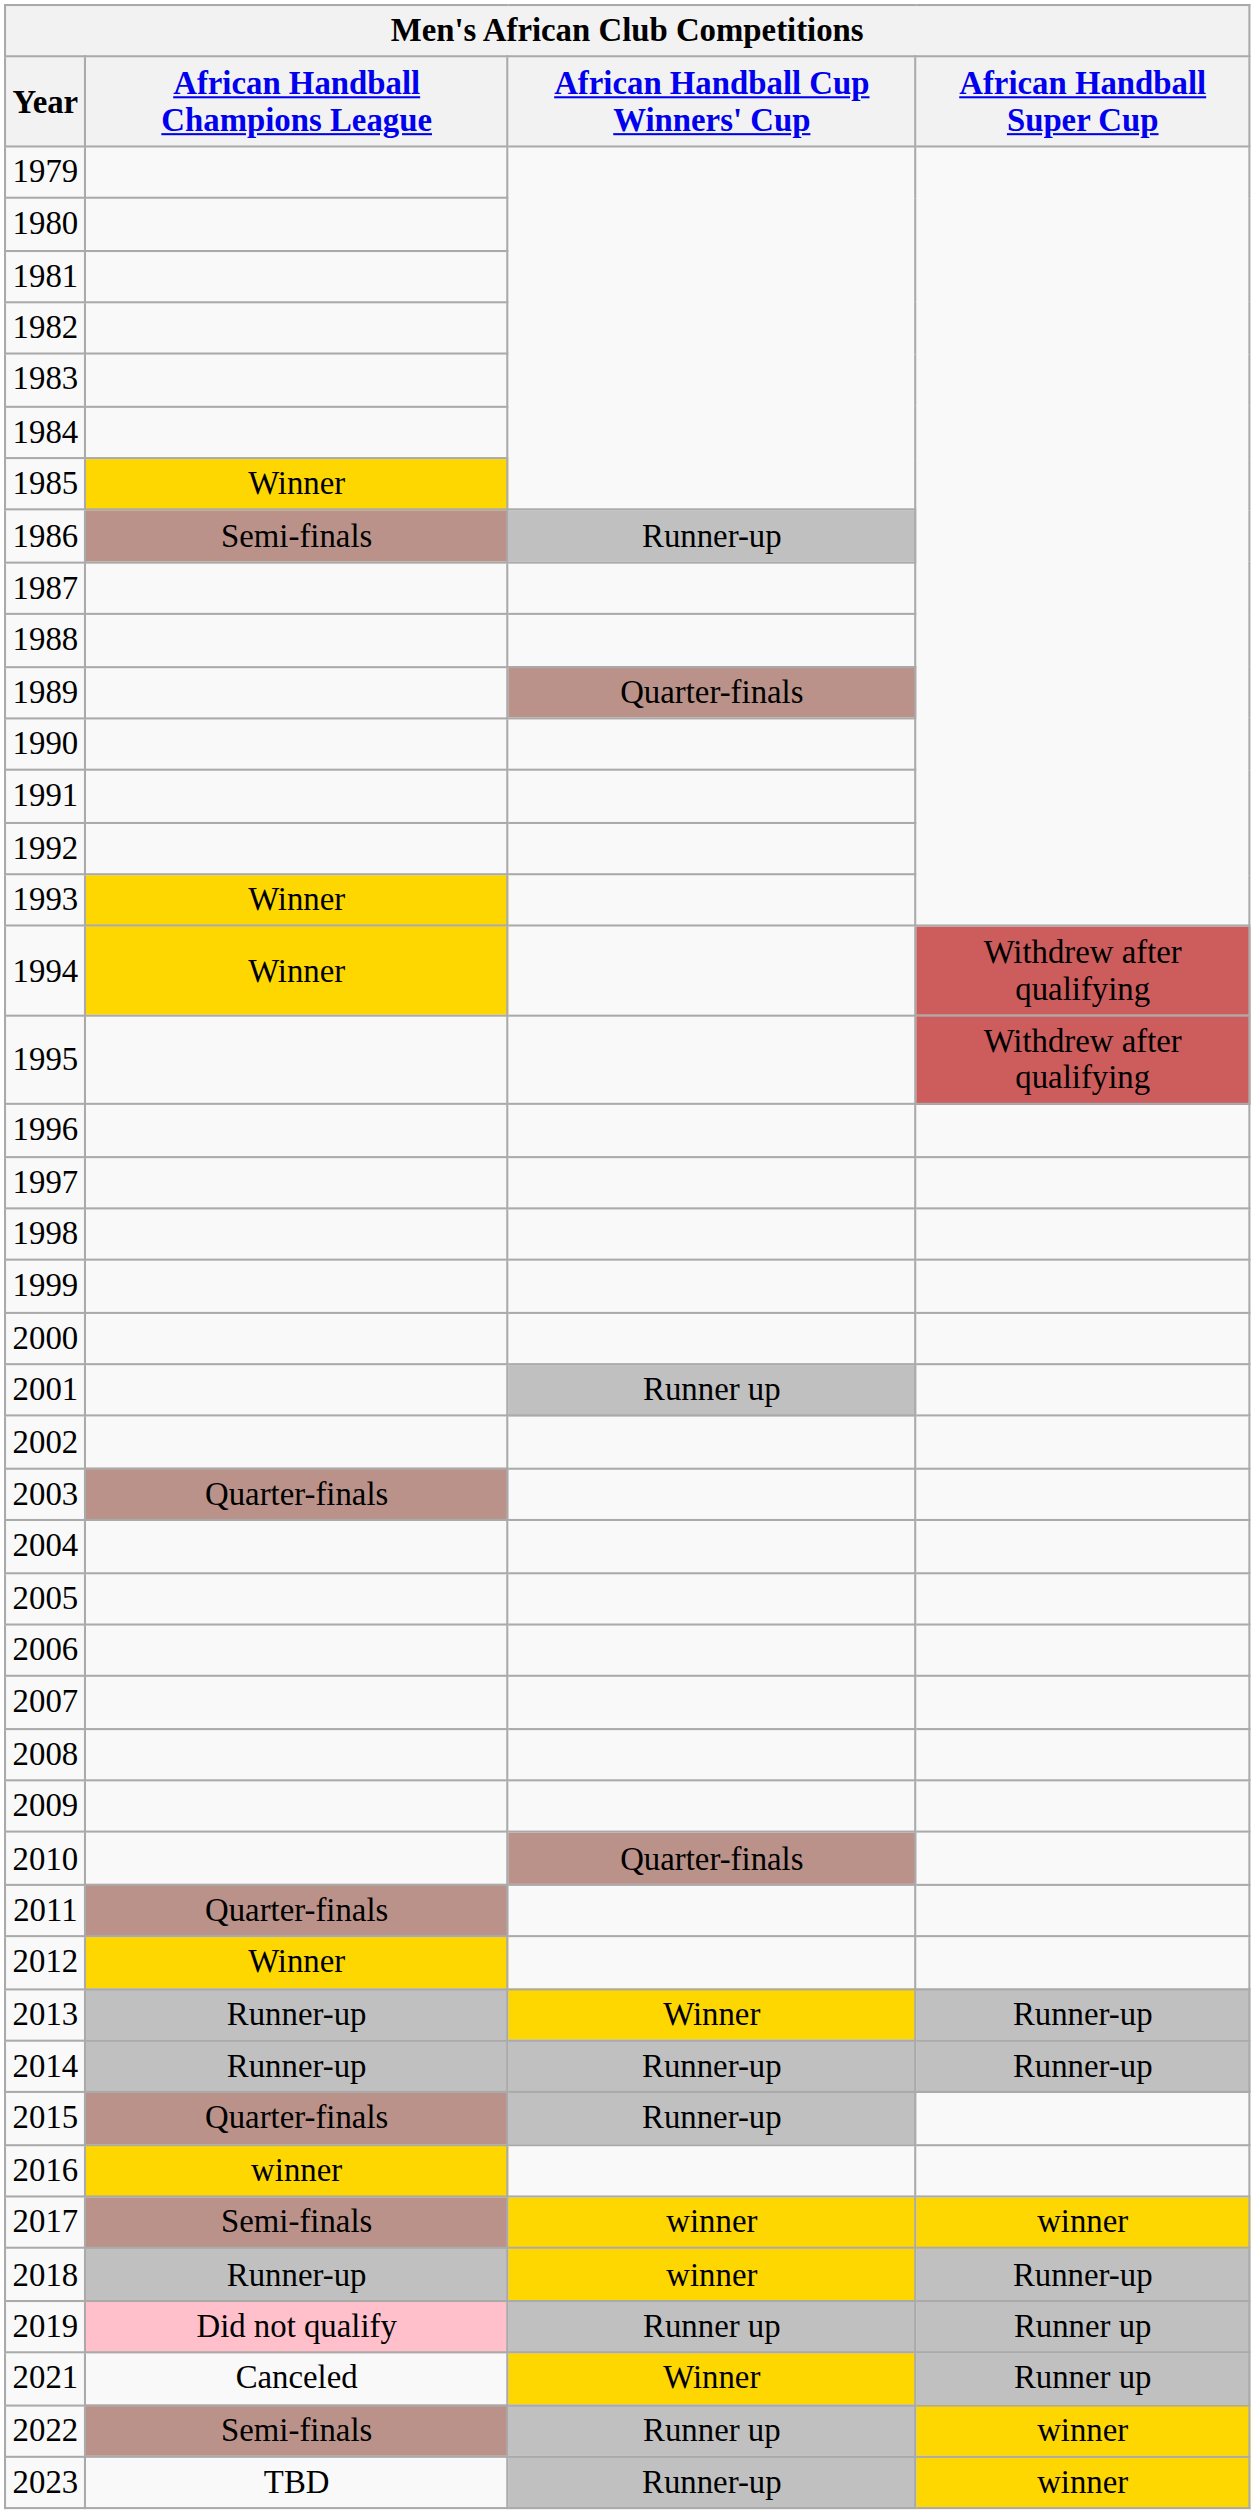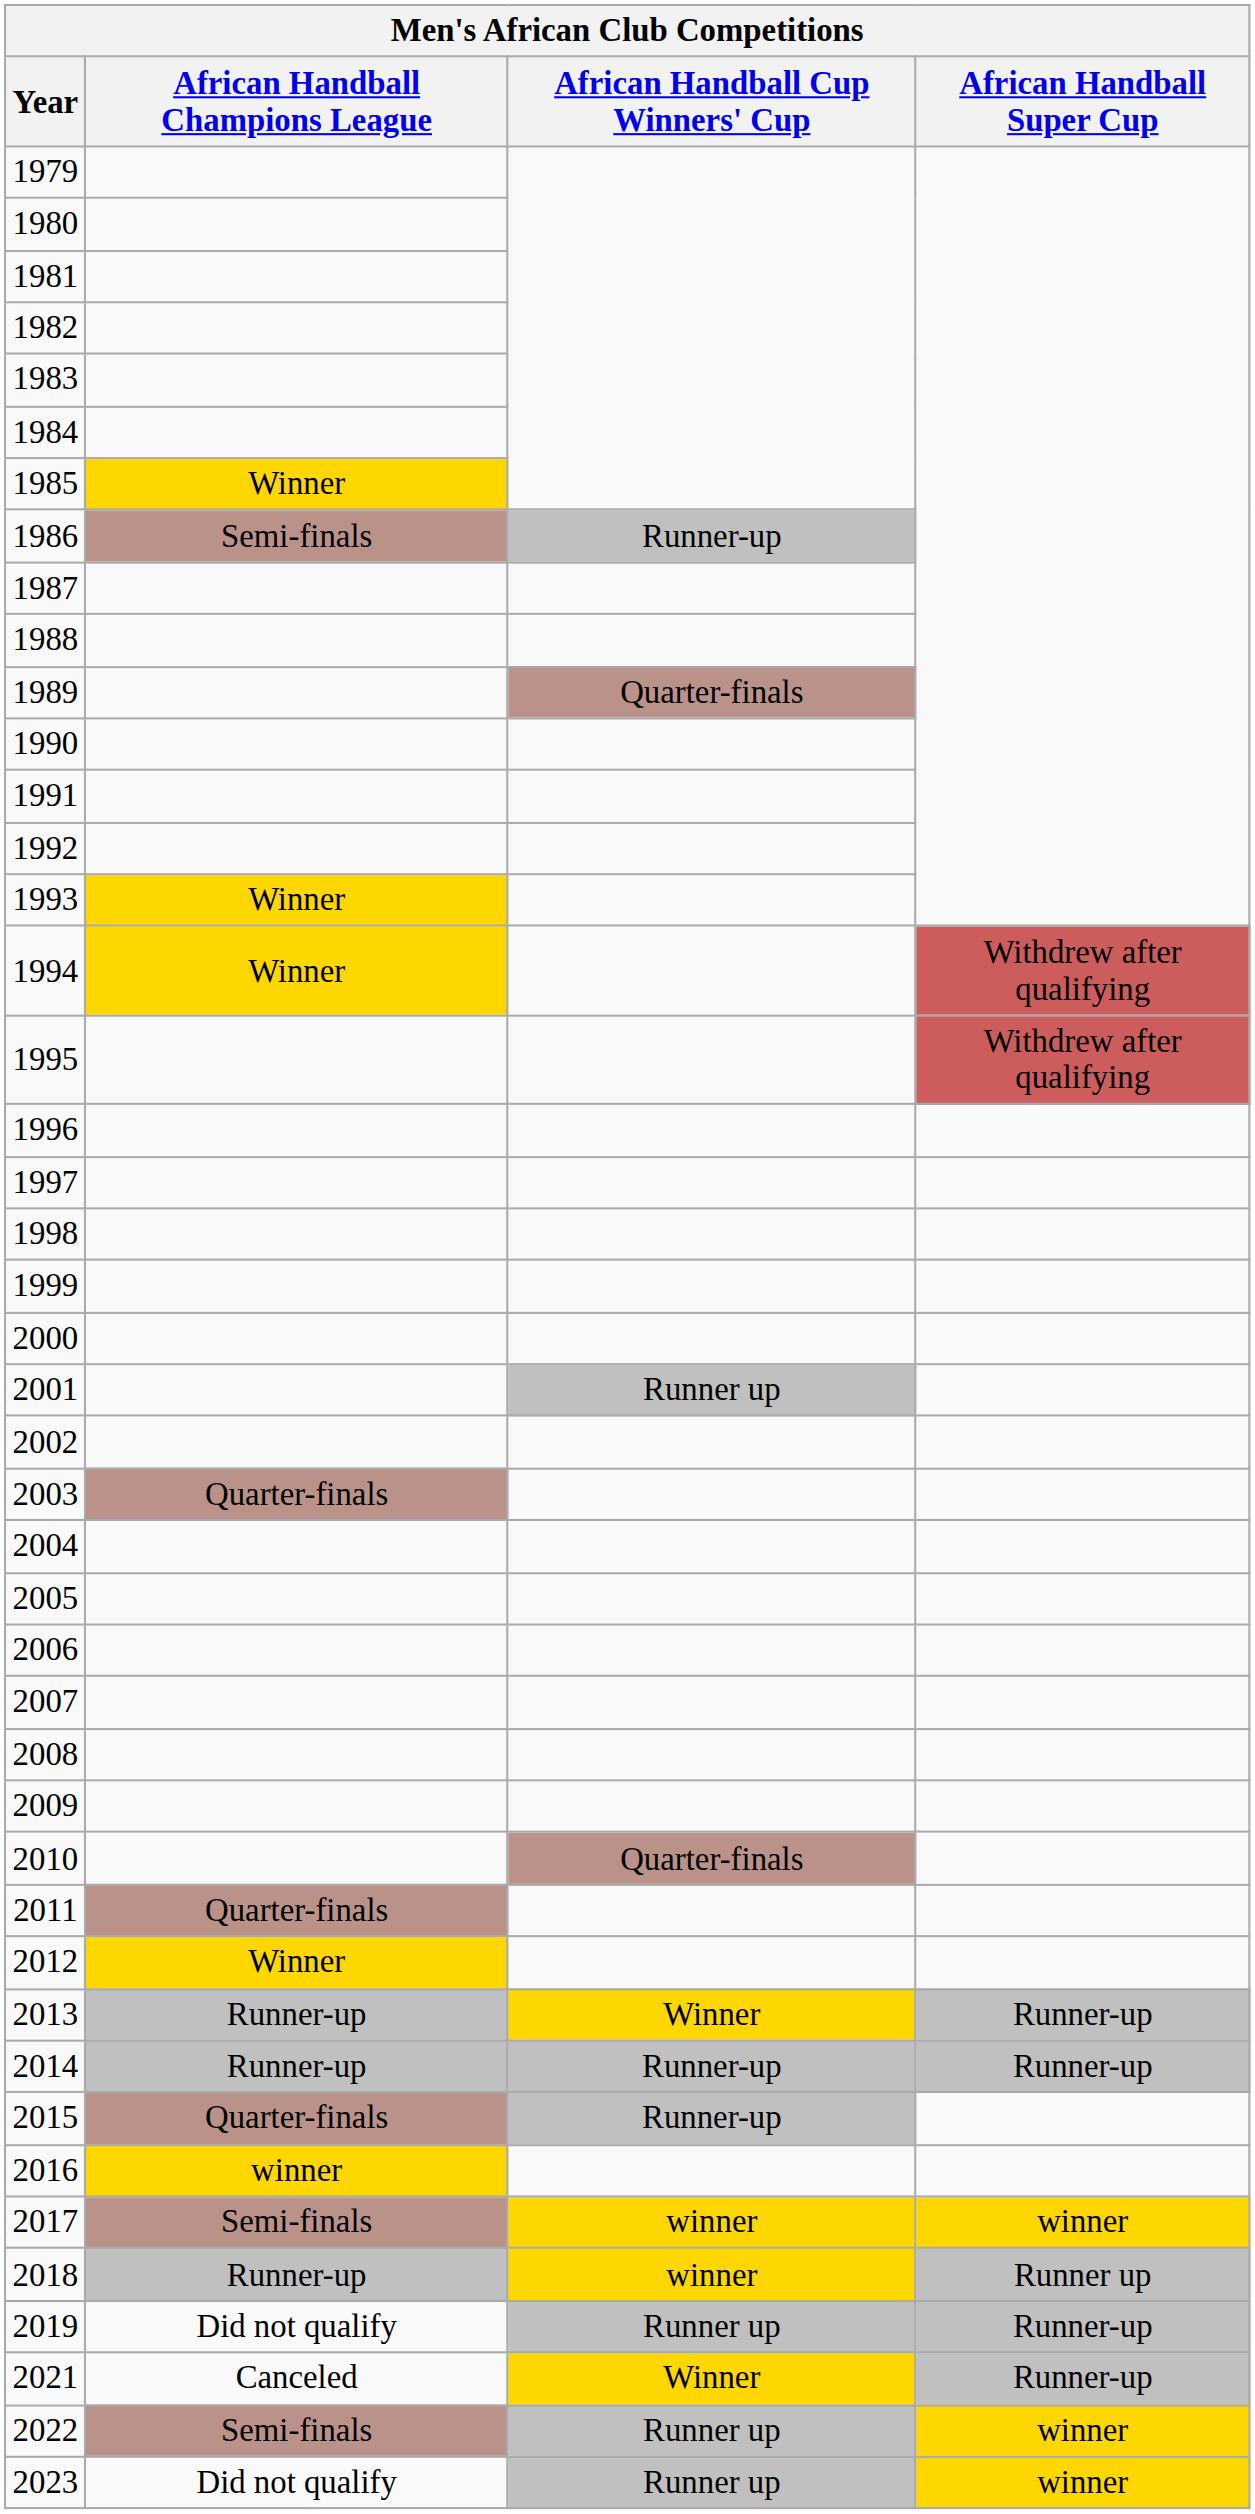 <table class="wikitable" style="text-align: center;">
 <tr>
 <th colspan=5>Men's African Club Competitions</th>
 </tr>
 <tr>
 <th>Year</th>
 <th><a href='#'>African Handball Champions League</a></th>
 <th><a href='#'>African Handball Cup Winners' Cup</a></th>
 <th><a href='#'>African Handball Super Cup</a></th>
 </tr>
 <tr>
 <td>1979</td>
 <td></td>
 <td rowspan=7></td>
 <td rowspan=15></td>
 </tr>
 <tr>
 <td>1980</td>
 <td></td>
 </tr>
 <tr>
 <td>1981</td>
 <td></td>
 </tr>
 <tr>
 <td>1982</td>
 <td></td>
 </tr>
 <tr>
 <td>1983</td>
 <td></td>
 </tr>
 <tr>
 <td>1984</td>
 <td></td>
 </tr>
 <tr>
 <td>1985</td>
 <td bgcolor=gold>Winner</td>
 </tr>
 <tr>
 <td>1986</td>
 <td bgcolor=#BB9289>Semi-finals</td>
 <td bgcolor=silver>Runner-up</td>
 </tr>
 <tr>
 <td>1987</td>
 <td></td>
 <td></td>
 </tr>
 <tr>
 <td>1988</td>
 <td></td>
 <td></td>
 </tr>
 <tr>
 <td>1989</td>
 <td></td>
 <td bgcolor=#BB9289>Quarter-finals</td>
 </tr>
 <tr>
 <td>1990</td>
 <td></td>
 <td></td>
 </tr>
 <tr>
 <td>1991</td>
 <td></td>
 <td></td>
 </tr>
 <tr>
 <td>1992</td>
 <td></td>
 <td></td>
 </tr>
 <tr>
 <td>1993</td>
 <td bgcolor=gold>Winner</td>
 <td></td>
 </tr>
 <tr>
 <td>1994</td>
 <td bgcolor=gold>Winner</td>
 <td></td>
 <td bgcolor=#cd5c5c>Withdrew after qualifying</td>
 </tr>
 <tr>
 <td>1995</td>
 <td></td>
 <td></td>
 <td bgcolor=#cd5c5c>Withdrew after qualifying</td>
 </tr>
 <tr>
 <td>1996</td>
 <td></td>
 <td></td>
 <td></td>
 </tr>
 <tr>
 <td>1997</td>
 <td></td>
 <td></td>
 <td></td>
 </tr>
 <tr>
 <td>1998</td>
 <td></td>
 <td></td>
 <td></td>
 </tr>
 <tr>
 <td>1999</td>
 <td></td>
 <td></td>
 <td></td>
 </tr>
 <tr>
 <td>2000</td>
 <td></td>
 <td></td>
 <td></td>
 </tr>
 <tr>
 <td>2001</td>
 <td></td>
 <td bgcolor=silver>Runner up</td>
 <td></td>
 </tr>
 <tr>
 <td>2002</td>
 <td></td>
 <td></td>
 <td></td>
 </tr>
 <tr>
 <td>2003</td>
 <td bgcolor=#BB9289>Quarter-finals</td>
 <td></td>
 <td></td>
 </tr>
 <tr>
 <td>2004</td>
 <td></td>
 <td></td>
 <td></td>
 </tr>
 <tr>
 <td>2005</td>
 <td></td>
 <td></td>
 <td></td>
 </tr>
 <tr>
 <td>2006</td>
 <td></td>
 <td></td>
 <td></td>
 </tr>
 <tr>
 <td>2007</td>
 <td></td>
 <td></td>
 <td></td>
 </tr>
 <tr>
 <td>2008</td>
 <td></td>
 <td></td>
 <td></td>
 </tr>
 <tr>
 <td>2009</td>
 <td></td>
 <td></td>
 <td></td>
 </tr>
 <tr>
 <td>2010</td>
 <td></td>
 <td bgcolor=#BB9289>Quarter-finals</td>
 <td></td>
 </tr>
 <tr>
 <td>2011</td>
 <td bgcolor=#BB9289>Quarter-finals</td>
 <td></td>
 <td></td>
 </tr>
 <tr>
 <td>2012</td>
 <td bgcolor=gold>Winner</td>
 <td></td>
 <td></td>
 </tr>
 <tr>
 <td>2013</td>
 <td bgcolor=silver>Runner-up</td>
 <td bgcolor=gold>Winner</td>
 <td bgcolor=silver>Runner-up</td>
 </tr>
 <tr>
 <td>2014</td>
 <td bgcolor=silver>Runner-up</td>
 <td bgcolor=silver>Runner-up</td>
 <td bgcolor=silver>Runner-up</td>
 </tr>
 <tr>
 <td>2015</td>
 <td bgcolor=#BB9289>Quarter-finals</td>
 <td bgcolor=silver>Runner-up</td>
 <td></td>
 </tr>
 <tr>
 <td>2016</td>
 <td bgcolor=gold>winner</td>
 <td></td>
 <td></td>
 </tr>
 <tr>
 <td>2017</td>
 <td bgcolor=#BB9289>Semi-finals</td>
 <td bgcolor=gold>winner</td>
 <td bgcolor=gold>winner</td>
 </tr>
 <tr>
 <td>2018</td>
 <td bgcolor=silver>Runner-up</td>
 <td bgcolor=gold>winner</td>
-<td bgcolor=silver>Runner-up</td>
+<td bgcolor=silver>Runner up</td>
 </tr>
 <tr>
 <td>2019</td>
-<td style="background: pink;">Did not qualify</td>
+<td>Did not qualify</td>
 <td bgcolor=silver>Runner up</td>
-<td bgcolor=silver>Runner up</td>
+<td bgcolor=silver>Runner-up</td>
 </tr>
 <tr>
 <td>2021</td>
 <td>Canceled</td>
 <td bgcolor=gold>Winner</td>
-<td bgcolor=silver>Runner up</td>
+<td bgcolor=silver>Runner-up</td>
 </tr>
 <tr>
 <td>2022</td>
 <td bgcolor=#BB9289>Semi-finals</td>
 <td bgcolor=silver>Runner up</td>
 <td bgcolor=gold>winner</td>
 </tr>
 <tr>
 <td>2023</td>
-<td>TBD</td>
-<td bgcolor=silver>Runner-up</td>
+<td>Did not qualify</td>
+<td bgcolor=silver>Runner up</td>
 <td bgcolor=gold>winner</td>
 </tr>
 </table>
